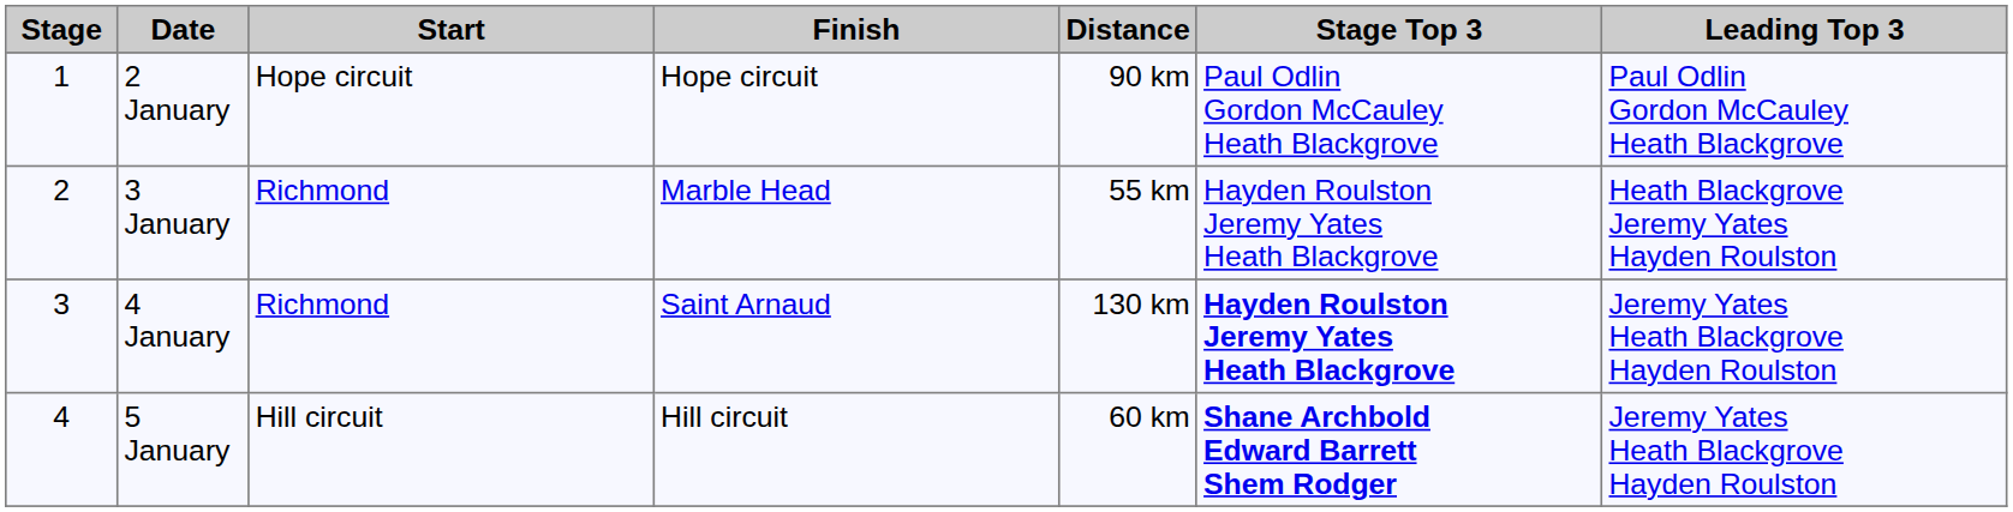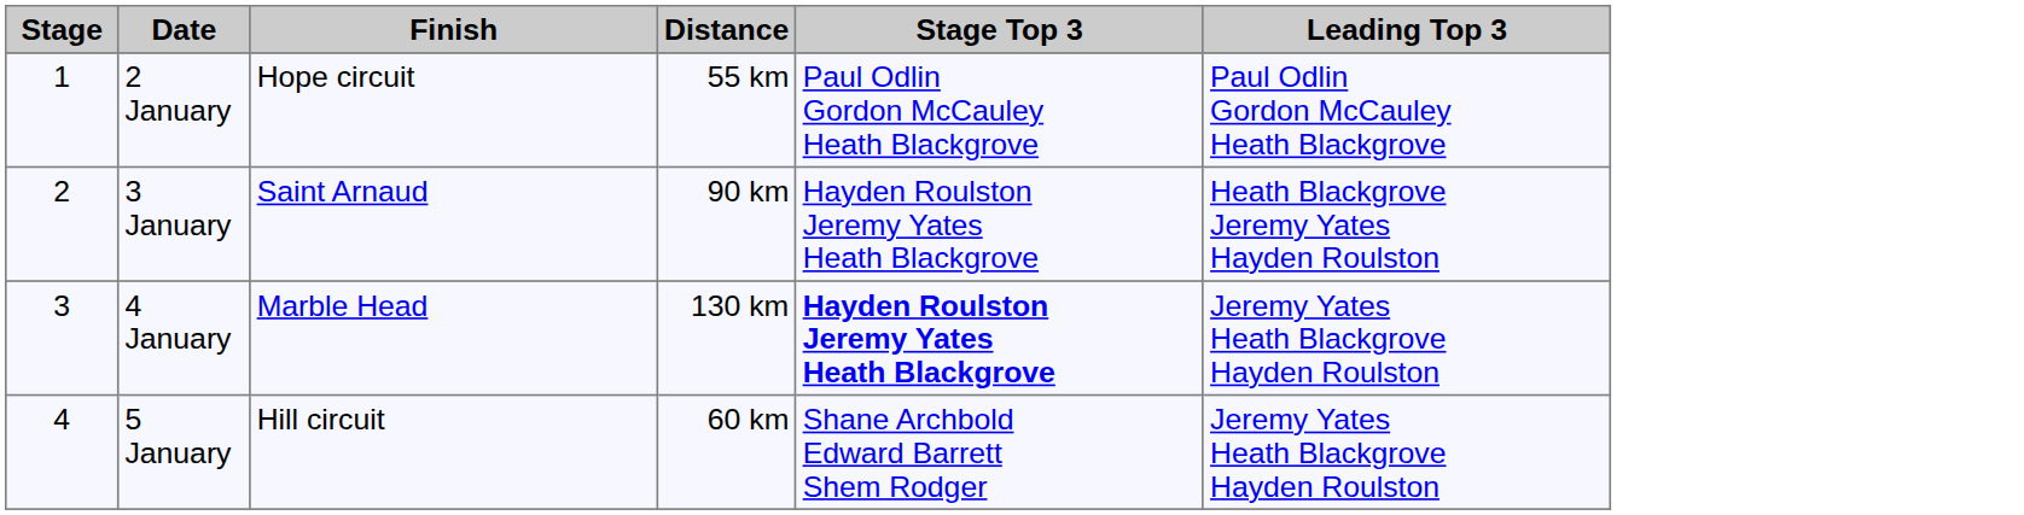 <table bgcolor="#f7f8ff" cellpadding="3" cellspacing="0" border="1" style="font-size: 95%; border: gray solid 1px; border-collapse: collapse;">
 <tr bgcolor="#CCCCCC">
 <td align="center" width="50"><strong>Stage</strong></td>
 <td align="center" width="60"><strong>Date</strong></td>
-<td align="center" width="200"><strong>Start</strong></td>
 <td align="center" width="200"><strong>Finish</strong></td>
 <td align="center" width="50"><strong>Distance</strong></td>
 <td align="center" width="200"><strong>Stage Top 3</strong></td>
 <td align="center" width="200"><strong>Leading Top 3</strong></td>
 </tr>
 <tr valign=top>
 <td align=center>1</td>
 <td>2 January</td>
 <td>Hope circuit</td>
-<td>Hope circuit</td>
-<td align=right>90 km</td>
+<td align=right>55 km</td>
 <td> <a href='#'>Paul Odlin</a><br>  <a href='#'>Gordon McCauley</a><br>  <a href='#'>Heath Blackgrove</a></td>
 <td> <a href='#'>Paul Odlin</a><br>  <a href='#'>Gordon McCauley</a><br>  <a href='#'>Heath Blackgrove</a></td>
 </tr>
 <tr valign=top>
 <td align=center>2</td>
 <td>3 January</td>
-<td><a href='#'>Richmond</a></td>
-<td><a href='#'>Marble Head</a></td>
-<td align=right>55 km</td>
+<td><a href='#'>Saint Arnaud</a></td>
+<td align=right>90 km</td>
 <td> <a href='#'>Hayden Roulston</a><br>  <a href='#'>Jeremy Yates</a><br>  <a href='#'>Heath Blackgrove</a></td>
 <td> <a href='#'>Heath Blackgrove</a><br>  <a href='#'>Jeremy Yates</a><br>  <a href='#'>Hayden Roulston</a></td>
 </tr>
 <tr valign=top>
 <td align=center>3</td>
 <td>4 January</td>
-<td><a href='#'>Richmond</a></td>
-<td><a href='#'>Saint Arnaud</a></td>
+<td><a href='#'>Marble Head</a></td>
 <td align=right>130 km</td>
 <td><strong> <a href='#'>Hayden Roulston</a><br>  <a href='#'>Jeremy Yates</a><br>  <a href='#'>Heath Blackgrove</a></strong></td>
 <td> <a href='#'>Jeremy Yates</a><br>  <a href='#'>Heath Blackgrove</a><br>  <a href='#'>Hayden Roulston</a></td>
 </tr>
 <tr valign=top>
 <td align=center>4</td>
 <td>5 January</td>
 <td>Hill circuit</td>
-<td>Hill circuit</td>
 <td align=right>60 km</td>
-<td><strong> <a href='#'>Shane Archbold</a><br>  <a href='#'>Edward Barrett</a><br>  <a href='#'>Shem Rodger</a></strong></td>
+<td> <a href='#'>Shane Archbold</a><br>  <a href='#'>Edward Barrett</a><br>  <a href='#'>Shem Rodger</a></td>
 <td> <a href='#'>Jeremy Yates</a><br>  <a href='#'>Heath Blackgrove</a><br>  <a href='#'>Hayden Roulston</a></td>
 </tr>
 </table>
